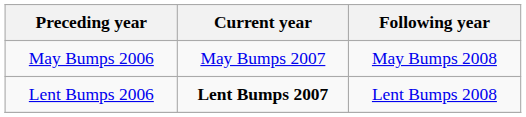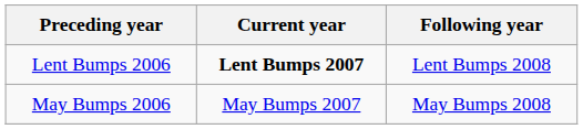 <table class="wikitable" style="height: 100px; text-align: center; margin: 1em auto;">
 <tr>
 <th width=150>Preceding year</th>
 <th width=150>Current year</th>
 <th width=150>Following year</th>
 </tr>
 <tr>
+<td><a href='#'>Lent Bumps 2006</a></td>
+<td><strong>Lent Bumps 2007</strong></td>
+<td><a href='#'>Lent Bumps 2008</a></td>
+</tr>
+<tr>
 <td><a href='#'>May Bumps 2006</a></td>
 <td><a href='#'>May Bumps 2007</a></td>
 <td><a href='#'>May Bumps 2008</a></td>
 </tr>
 <tr>
-<td><a href='#'>Lent Bumps 2006</a></td>
-<td><strong>Lent Bumps 2007</strong></td>
-<td><a href='#'>Lent Bumps 2008</a></td>
-</tr>
-<tr>
 </tr>
 </table>
